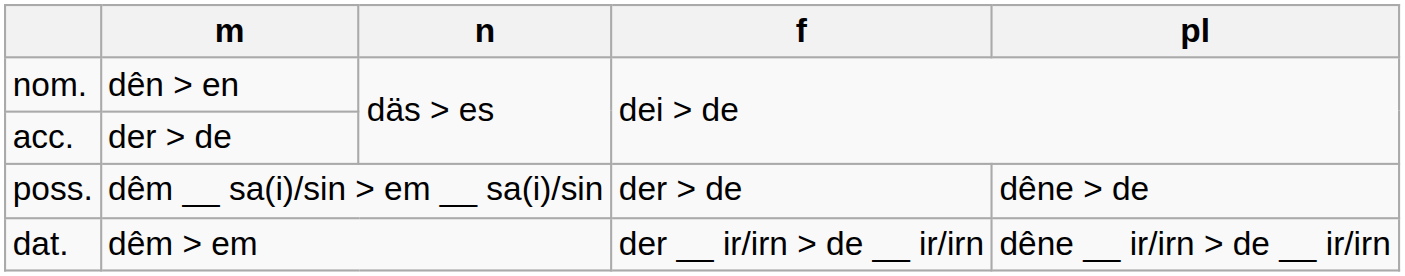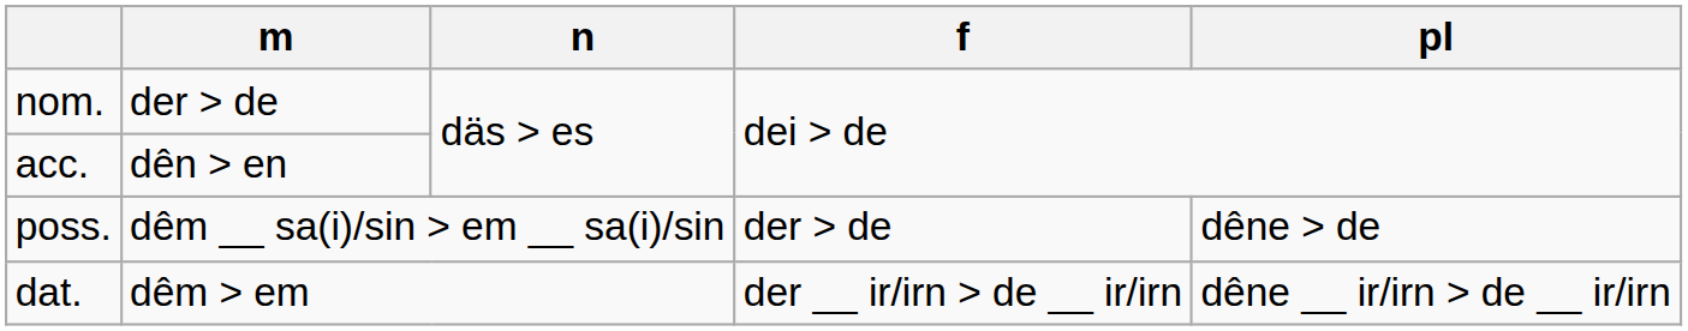 <table class="wikitable">
 <tr>
 <th></th>
 <th>m</th>
 <th>n</th>
 <th>f</th>
 <th>pl</th>
 </tr>
 <tr>
 <td>nom.</td>
-<td>dên > en</td>
+<td>der > de</td>
 <td rowspan="2">däs > es</td>
 <td colspan="2" rowspan="2">dei > de</td>
 </tr>
 <tr>
 <td>acc.</td>
-<td>der > de</td>
+<td>dên > en</td>
 </tr>
 <tr>
 <td>poss.</td>
 <td colspan="2">dêm __ sa(i)/sin > em __ sa(i)/sin</td>
 <td>der > de</td>
 <td>dêne > de</td>
 </tr>
 <tr>
 <td>dat.</td>
 <td colspan="2">dêm > em</td>
 <td>der __ ir/irn > de __ ir/irn</td>
 <td>dêne __ ir/irn > de __ ir/irn</td>
 </tr>
 </table>
